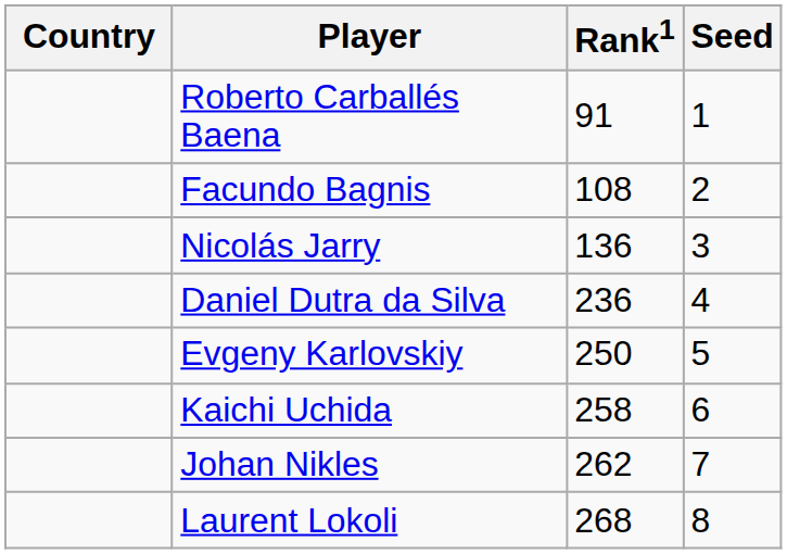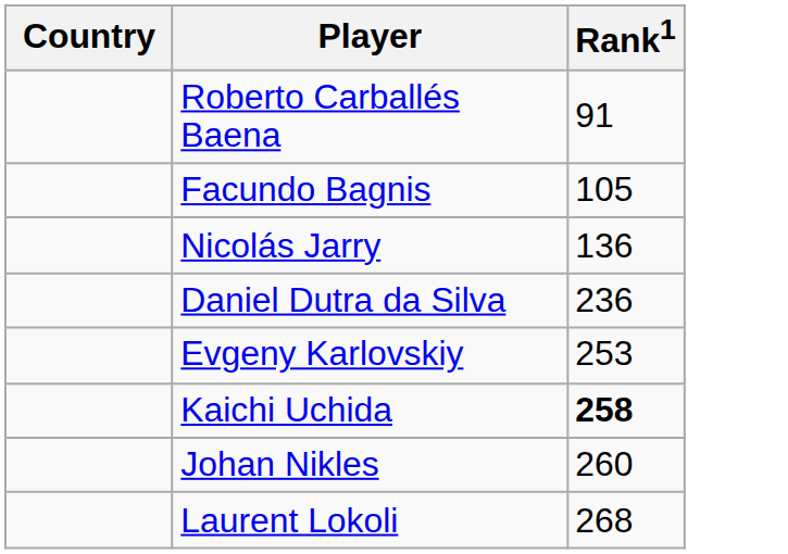 <table class="sortable wikitable">
 <tr>
 <th width="70">Country</th>
 <th width="175">Player</th>
 <th>Rank<sup>1</sup></th>
-<th>Seed</th>
 </tr>
 <tr>
 <td></td>
 <td><a href='#'>Roberto Carballés Baena</a></td>
 <td>91</td>
-<td>1</td>
 </tr>
 <tr>
 <td></td>
 <td><a href='#'>Facundo Bagnis</a></td>
-<td>108</td>
-<td>2</td>
+<td>105</td>
 </tr>
 <tr>
 <td></td>
 <td><a href='#'>Nicolás Jarry</a></td>
 <td>136</td>
-<td>3</td>
 </tr>
 <tr>
 <td></td>
 <td><a href='#'>Daniel Dutra da Silva</a></td>
 <td>236</td>
-<td>4</td>
 </tr>
 <tr>
 <td></td>
 <td><a href='#'>Evgeny Karlovskiy</a></td>
-<td>250</td>
-<td>5</td>
+<td>253</td>
 </tr>
 <tr>
 <td></td>
 <td><a href='#'>Kaichi Uchida</a></td>
-<td>258</td>
-<td>6</td>
+<td><strong>258</strong></td>
 </tr>
 <tr>
 <td></td>
 <td><a href='#'>Johan Nikles</a></td>
-<td>262</td>
-<td>7</td>
+<td>260</td>
 </tr>
 <tr>
 <td></td>
 <td><a href='#'>Laurent Lokoli</a></td>
 <td>268</td>
-<td>8</td>
 </tr>
 </table>
